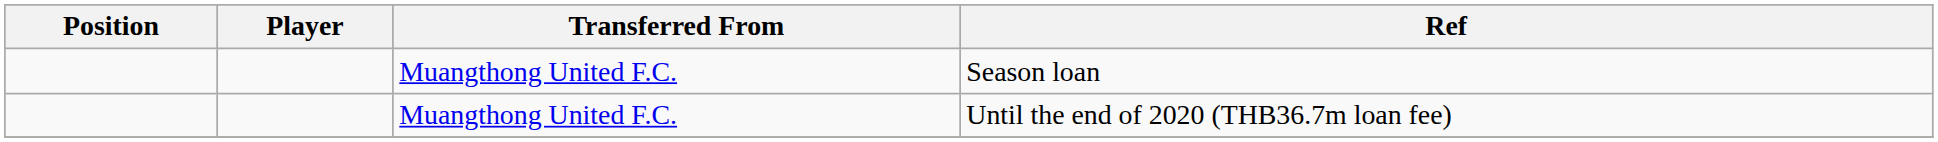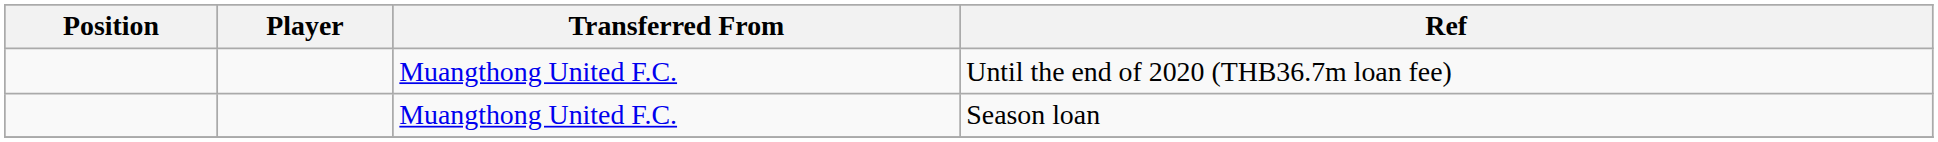 <table class="wikitable sortable" style="width:70%; text-align:center; font-size:100%; text-align:left;">
 <tr>
 <th><strong>Position</strong></th>
 <th><strong>Player</strong></th>
 <th><strong>Transferred From</strong></th>
 <th><strong>Ref</strong></th>
 </tr>
 <tr>
 <td></td>
 <td></td>
 <td> <a href='#'>Muangthong United F.C.</a></td>
-<td>Season loan </td>
+<td>Until the end of 2020 (THB36.7m loan fee) </td>
 </tr>
 <tr>
 <td></td>
 <td></td>
 <td> <a href='#'>Muangthong United F.C.</a></td>
-<td>Until the end of 2020 (THB36.7m loan fee) </td>
+<td>Season loan </td>
 </tr>
 <tr>
 </tr>
 </table>
